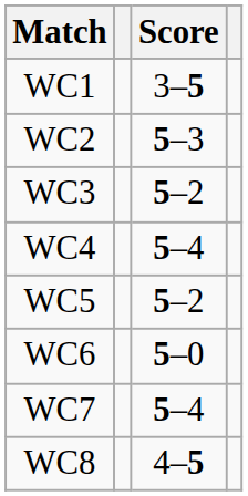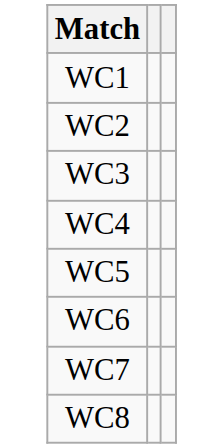 <table class="wikitable" style="font-size: 100%; margin: 1em auto 1em auto;">
 <tr>
 <th>Match</th>
 <th></th>
-<th>Score</th>
 <th></th>
 </tr>
 <tr>
 <td align="center">WC1</td>
 <td></td>
-<td align="center">3–<strong>5</strong></td>
 <td><strong></strong></td>
 </tr>
 <tr>
 <td align="center">WC2</td>
 <td><strong></strong></td>
-<td align="center"><strong>5</strong>–3</td>
 <td></td>
 </tr>
 <tr>
 <td align="center">WC3</td>
 <td><strong></strong></td>
-<td align="center"><strong>5</strong>–2</td>
 <td></td>
 </tr>
 <tr>
 <td align="center">WC4</td>
 <td><strong></strong></td>
-<td align="center"><strong>5</strong>–4</td>
 <td></td>
 </tr>
 <tr>
 <td align="center">WC5</td>
 <td><strong></strong></td>
-<td align="center"><strong>5</strong>–2</td>
 <td></td>
 </tr>
 <tr>
 <td align="center">WC6</td>
 <td><strong></strong></td>
-<td align="center"><strong>5</strong>–0</td>
 <td></td>
 </tr>
 <tr>
 <td align="center">WC7</td>
 <td><strong></strong></td>
-<td align="center"><strong>5</strong>–4</td>
 <td></td>
 </tr>
 <tr>
 <td align="center">WC8</td>
 <td></td>
-<td align="center">4–<strong>5</strong></td>
 <td><strong></strong></td>
 </tr>
 </table>
